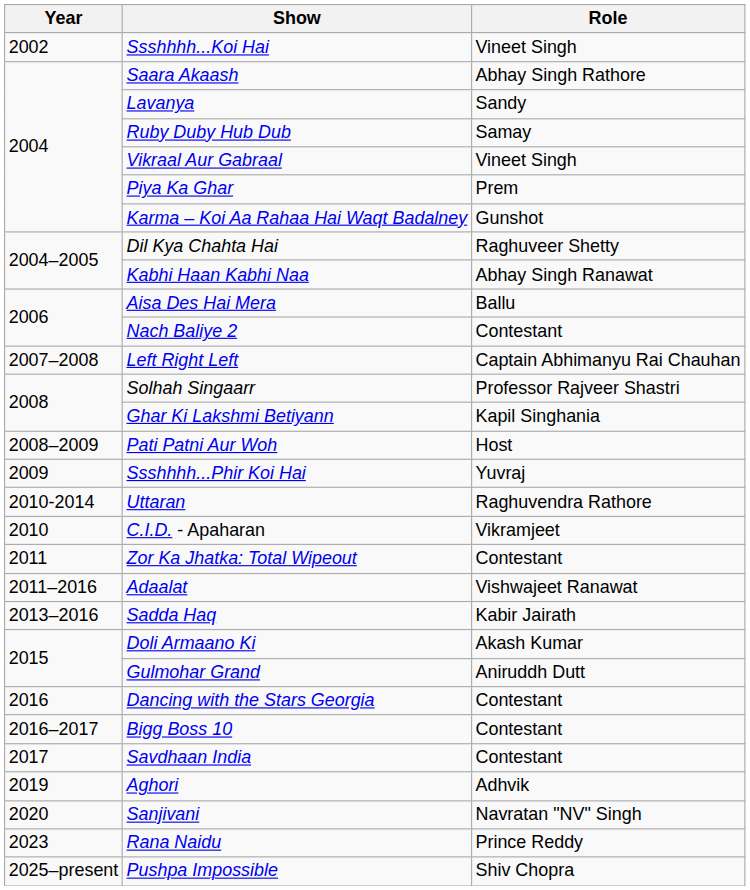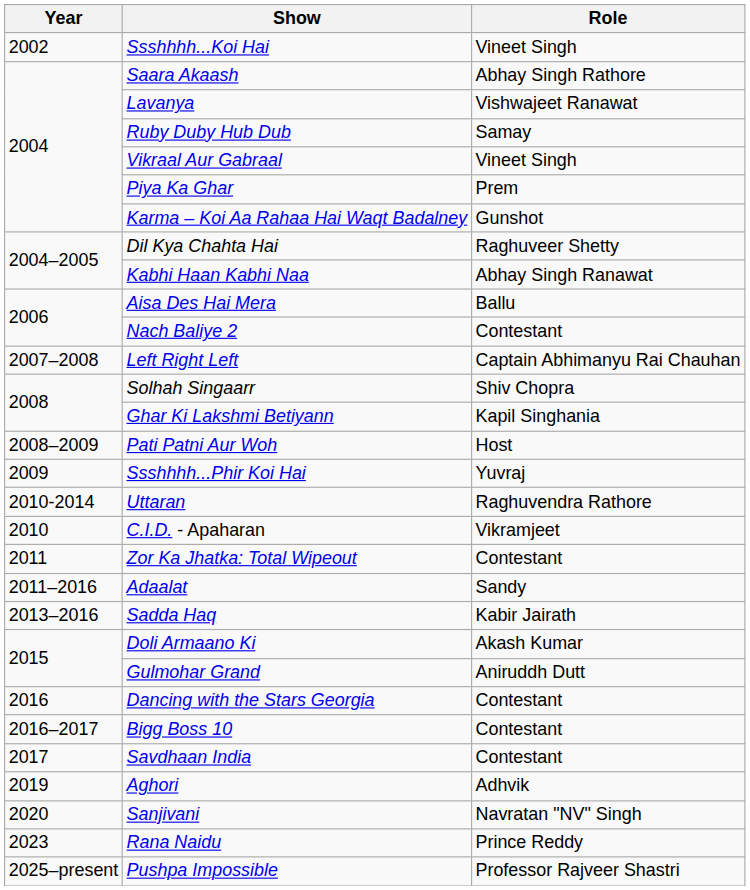 <table class="wikitable">
 <tr>
 <th>Year</th>
 <th>Show</th>
 <th>Role</th>
 </tr>
 <tr>
 <td>2002</td>
 <td><em><a href='#'>Ssshhhh...Koi Hai</a></em></td>
 <td>Vineet Singh</td>
 </tr>
 <tr>
 <td rowspan="6">2004</td>
 <td><em><a href='#'>Saara Akaash</a> </em></td>
 <td>Abhay Singh Rathore</td>
 </tr>
 <tr>
 <td><em><a href='#'>Lavanya</a> </em></td>
-<td>Sandy</td>
+<td>Vishwajeet Ranawat</td>
 </tr>
 <tr>
 <td><em><a href='#'>Ruby Duby Hub Dub</a></em></td>
 <td>Samay</td>
 </tr>
 <tr>
 <td><em><a href='#'>Vikraal Aur Gabraal</a></em></td>
 <td>Vineet Singh</td>
 </tr>
 <tr>
 <td><em><a href='#'>Piya Ka Ghar</a> </em></td>
 <td>Prem</td>
 </tr>
 <tr>
 <td><em><a href='#'>Karma – Koi Aa Rahaa Hai Waqt Badalney</a>  </em></td>
 <td>Gunshot</td>
 </tr>
 <tr>
 <td rowspan="2">2004–2005</td>
 <td><em>Dil Kya Chahta Hai</em></td>
 <td>Raghuveer Shetty</td>
 </tr>
 <tr>
 <td><em><a href='#'>Kabhi Haan Kabhi Naa</a></em></td>
 <td>Abhay Singh Ranawat</td>
 </tr>
 <tr>
 <td rowspan="2">2006</td>
 <td><em><a href='#'>Aisa Des Hai Mera</a> </em></td>
 <td>Ballu</td>
 </tr>
 <tr>
 <td><em><a href='#'>Nach Baliye 2</a></em></td>
 <td>Contestant</td>
 </tr>
 <tr>
 <td>2007–2008</td>
 <td><em><a href='#'>Left Right Left</a></em></td>
 <td>Captain Abhimanyu Rai Chauhan</td>
 </tr>
 <tr>
 <td rowspan="2">2008</td>
 <td><em>Solhah Singaarr </em></td>
-<td>Professor Rajveer Shastri</td>
+<td>Shiv Chopra</td>
 </tr>
 <tr>
 <td><em><a href='#'>Ghar Ki Lakshmi Betiyann</a></em></td>
 <td>Kapil Singhania</td>
 </tr>
 <tr>
 <td>2008–2009</td>
 <td><em><a href='#'>Pati Patni Aur Woh</a></em></td>
 <td>Host</td>
 </tr>
 <tr>
 <td>2009</td>
 <td><em><a href='#'>Ssshhhh...Phir Koi Hai</a></em></td>
 <td>Yuvraj</td>
 </tr>
 <tr>
 <td>2010-2014</td>
 <td><em><a href='#'>Uttaran</a></em></td>
 <td>Raghuvendra Rathore</td>
 </tr>
 <tr>
 <td>2010</td>
 <td><em><a href='#'>C.I.D.</a></em> - Apaharan</td>
 <td>Vikramjeet</td>
 </tr>
 <tr>
 <td>2011</td>
 <td><em><a href='#'>Zor Ka Jhatka: Total Wipeout</a></em></td>
 <td>Contestant</td>
 </tr>
 <tr>
 <td>2011–2016</td>
 <td><em><a href='#'>Adaalat</a></em></td>
-<td>Vishwajeet Ranawat</td>
+<td>Sandy</td>
 </tr>
 <tr>
 <td>2013–2016</td>
 <td><em><a href='#'>Sadda Haq</a></em></td>
 <td>Kabir Jairath</td>
 </tr>
 <tr>
 <td rowspan="2">2015</td>
 <td><em><a href='#'>Doli Armaano Ki</a></em></td>
 <td>Akash Kumar</td>
 </tr>
 <tr>
 <td><em><a href='#'>Gulmohar Grand</a></em></td>
 <td>Aniruddh Dutt</td>
 </tr>
 <tr>
 <td>2016</td>
 <td><em><a href='#'>Dancing with the Stars Georgia</a></em></td>
 <td>Contestant</td>
 </tr>
 <tr>
 <td>2016–2017</td>
 <td><em><a href='#'>Bigg Boss 10</a></em></td>
 <td>Contestant</td>
 </tr>
 <tr>
 <td>2017</td>
 <td><em><a href='#'>Savdhaan India</a></em></td>
 <td>Contestant</td>
 </tr>
 <tr>
 <td>2019</td>
 <td><em><a href='#'>Aghori</a></em></td>
 <td>Adhvik</td>
 </tr>
 <tr>
 <td>2020</td>
 <td><em><a href='#'>Sanjivani</a></em></td>
 <td>Navratan "NV" Singh</td>
 </tr>
 <tr>
 <td>2023</td>
 <td><em><a href='#'>Rana Naidu</a></em></td>
 <td>Prince Reddy</td>
 </tr>
 <tr>
 <td>2025–present</td>
 <td><em><a href='#'>Pushpa Impossible</a></em></td>
-<td>Shiv Chopra</td>
+<td>Professor Rajveer Shastri</td>
 </tr>
 </table>
